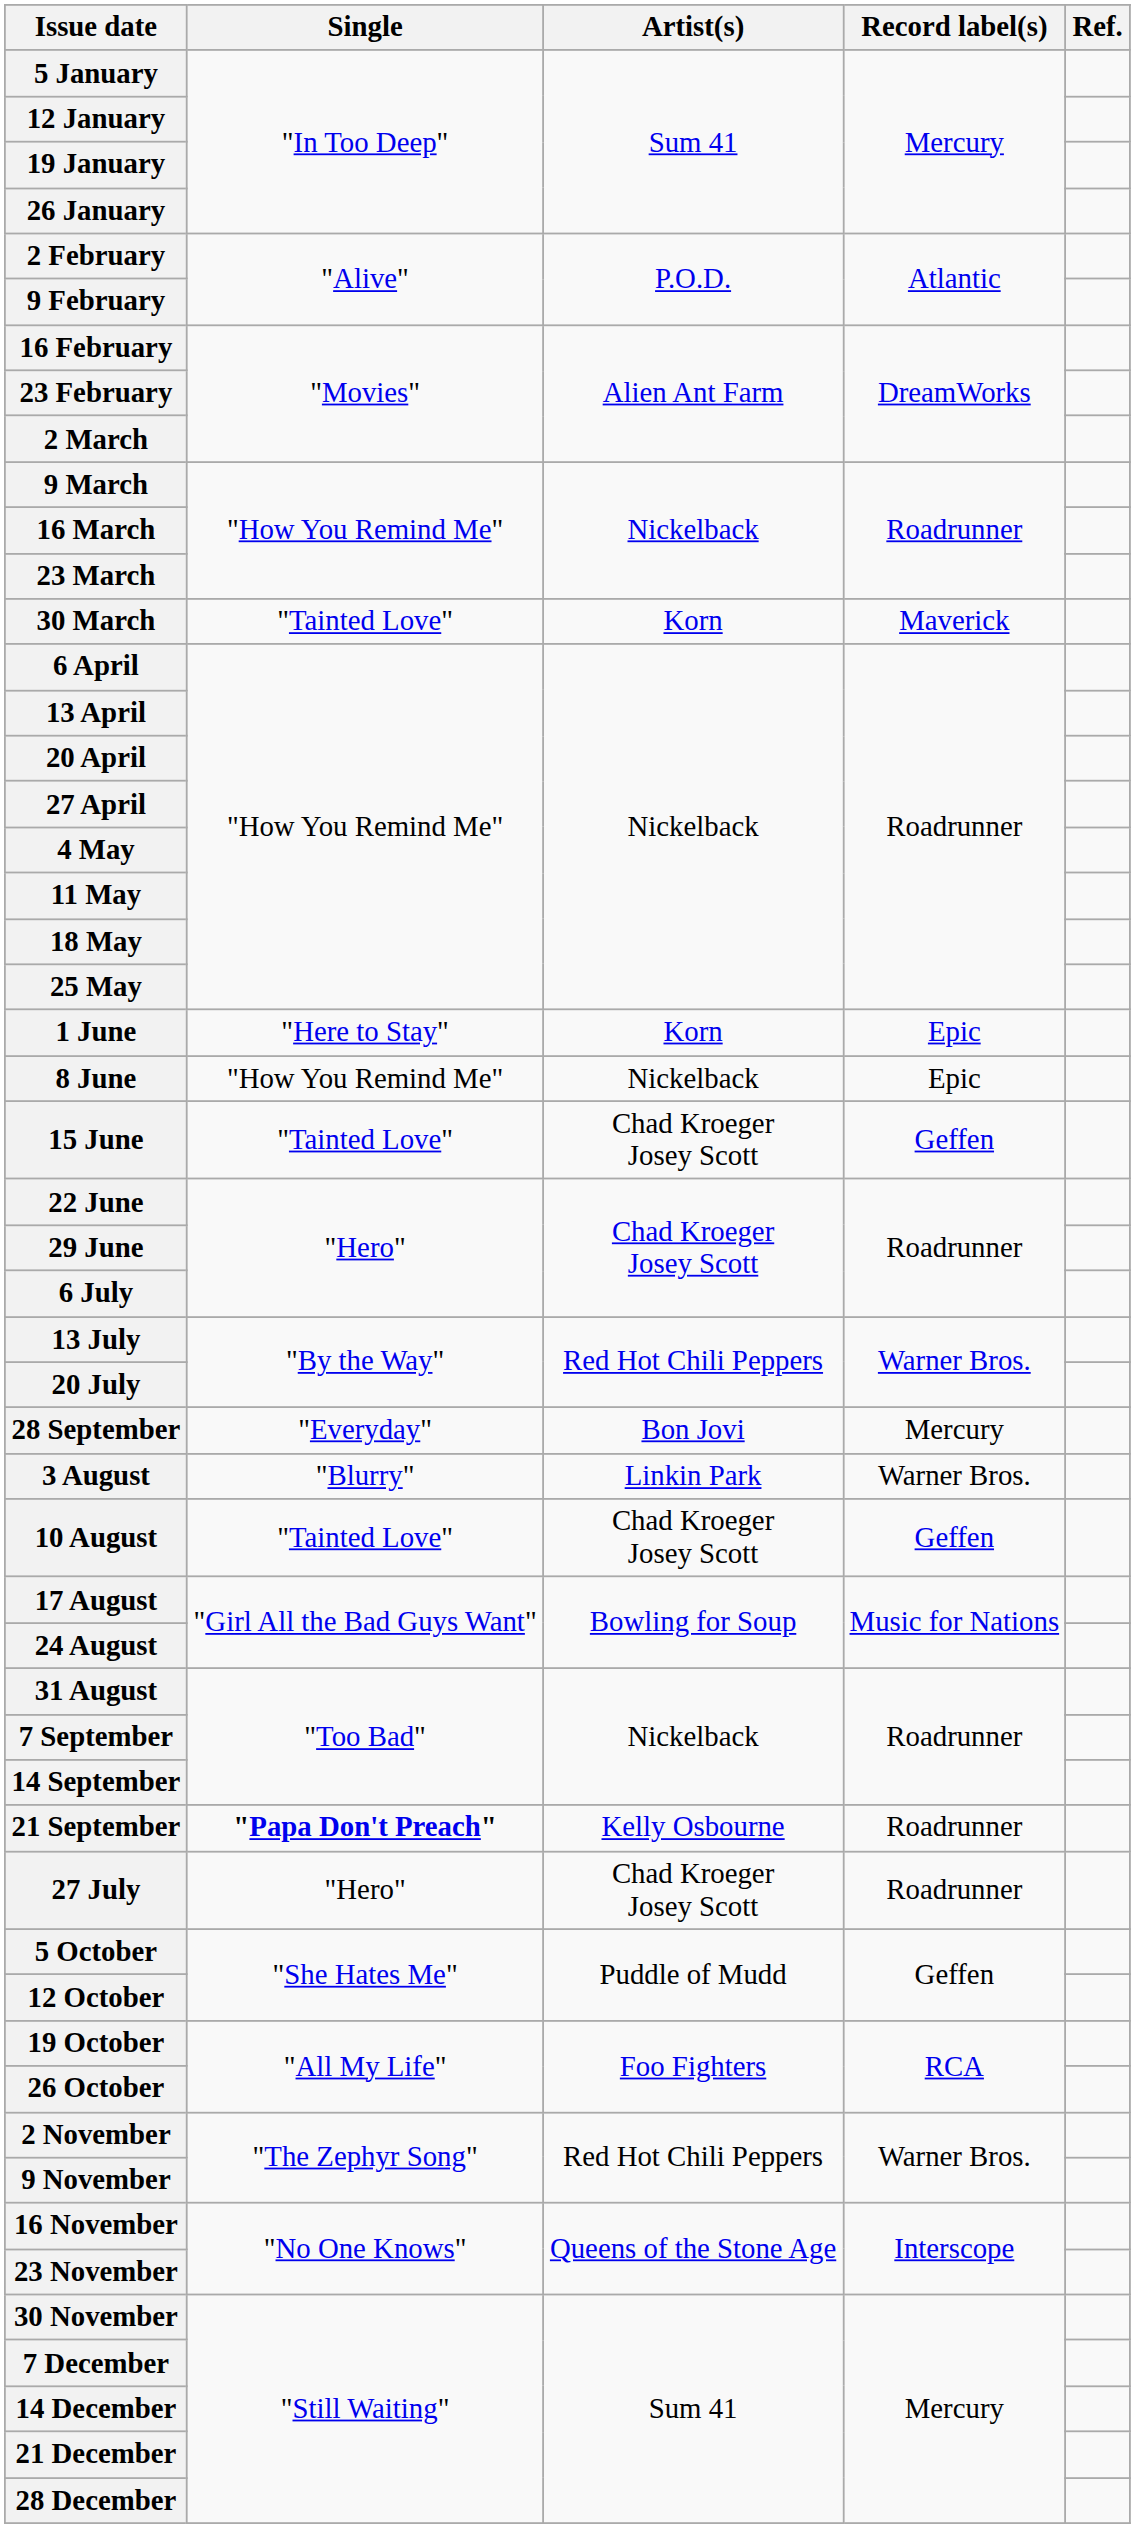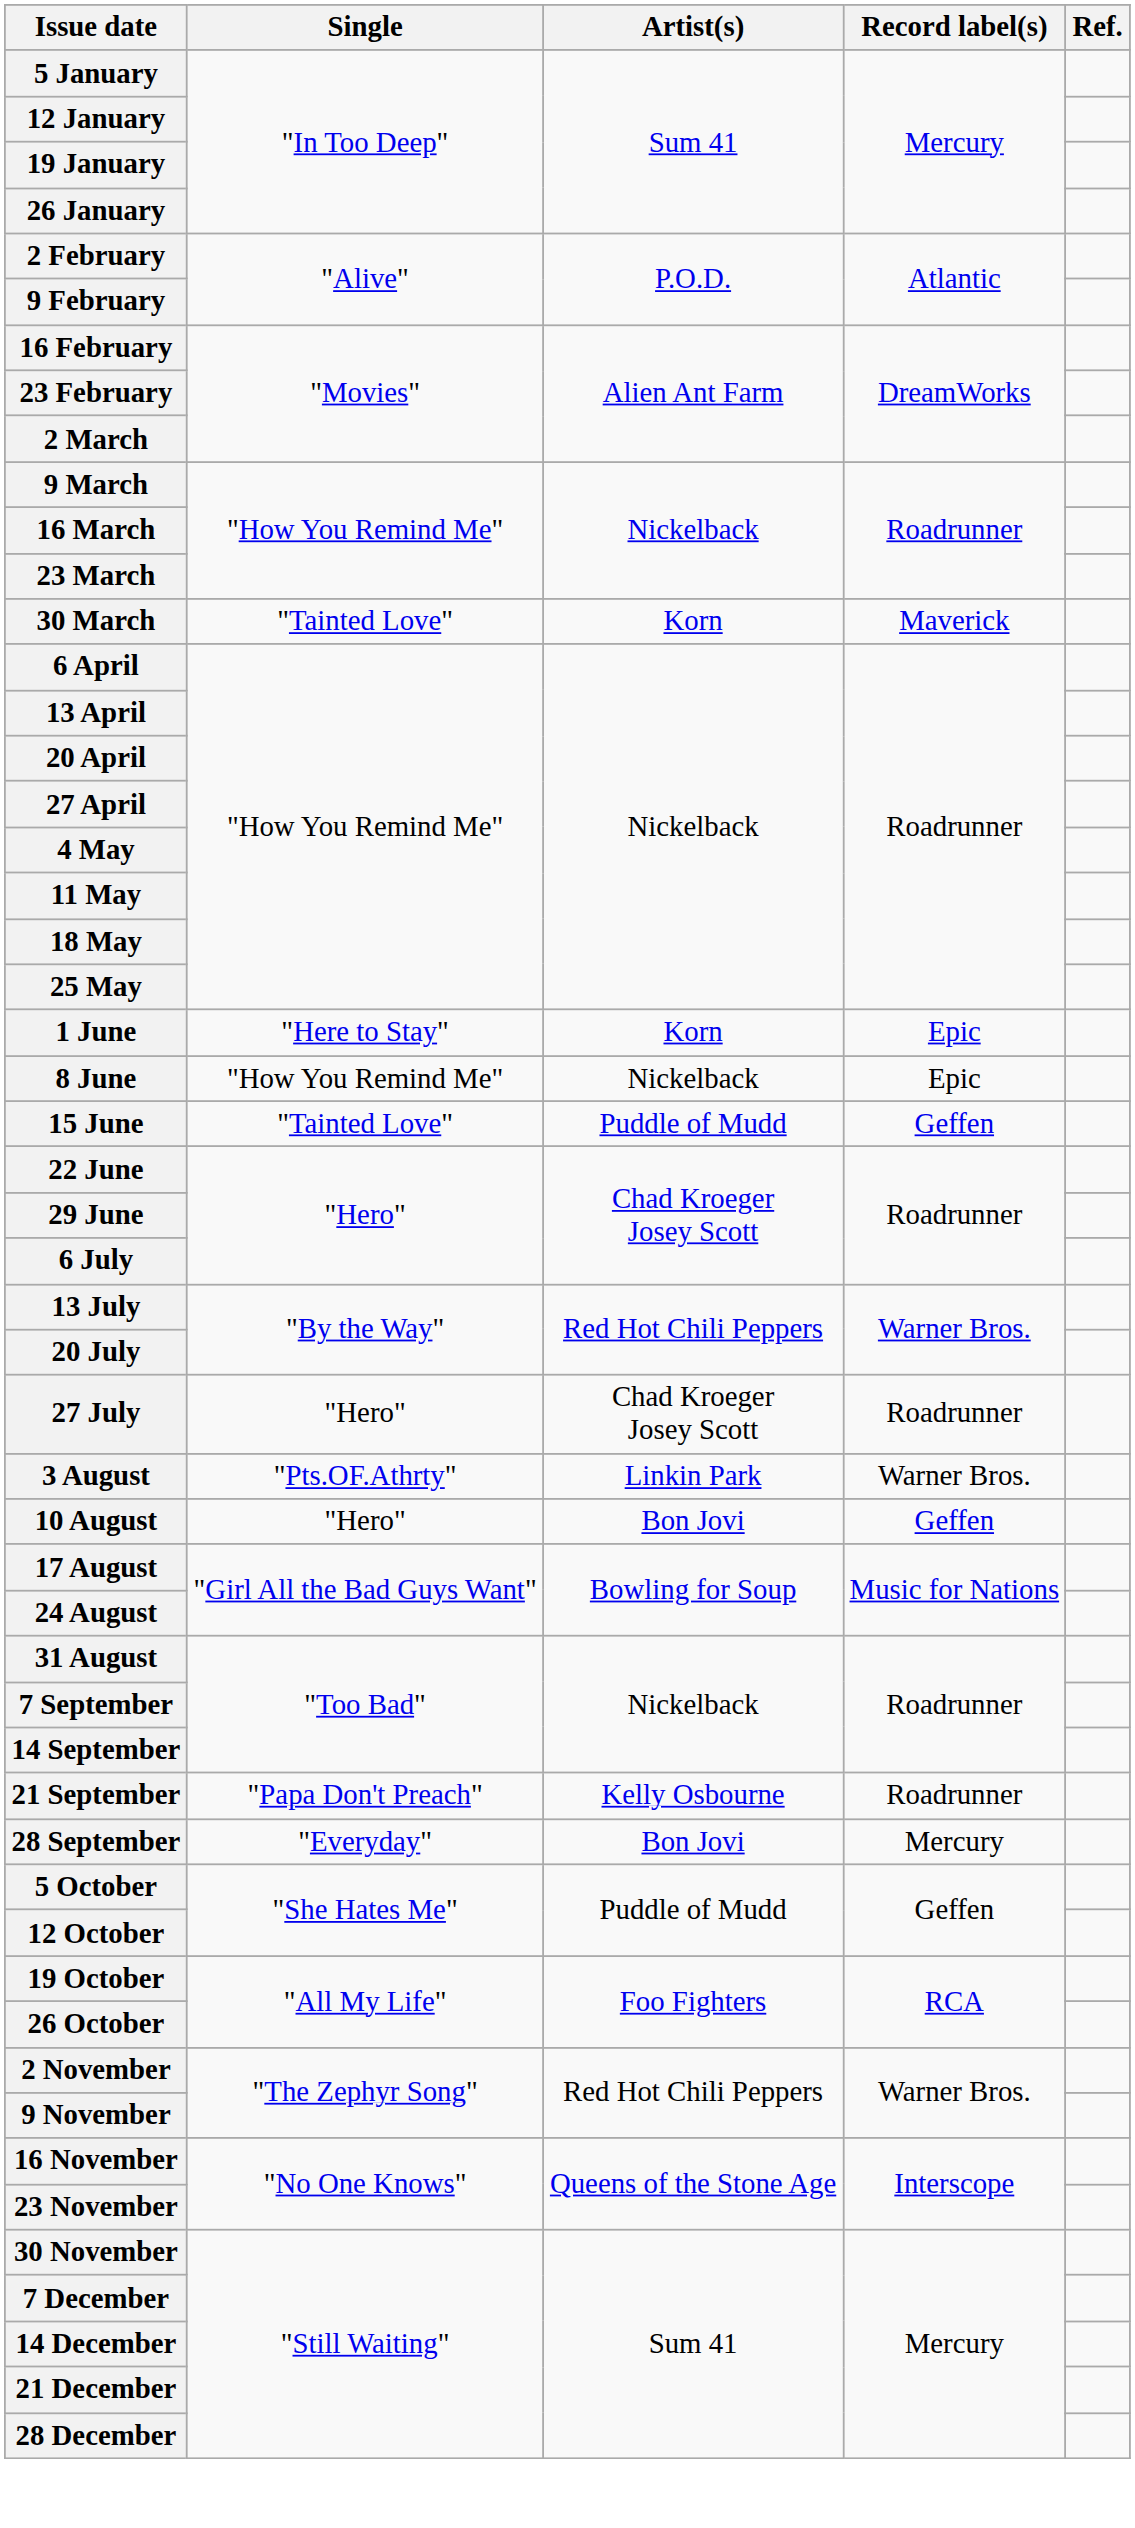 <table class="wikitable plainrowheaders" style="text-align:center">
 <tr>
 <th scope="col">Issue date</th>
 <th scope="col">Single</th>
 <th scope="col">Artist(s)</th>
 <th scope="col">Record label(s)</th>
 <th scope="col">Ref.</th>
 </tr>
 <tr>
 <th scope="row">5 January</th>
 <td rowspan="4">"<a href='#'>In Too Deep</a>"</td>
 <td rowspan="4"><a href='#'>Sum 41</a></td>
 <td rowspan="4"><a href='#'>Mercury</a></td>
 <td></td>
 </tr>
 <tr>
 <th scope="row">12 January</th>
 <td></td>
 </tr>
 <tr>
 <th scope="row">19 January</th>
 <td></td>
 </tr>
 <tr>
 <th scope="row">26 January</th>
 <td></td>
 </tr>
 <tr>
 <th scope="row">2 February</th>
 <td rowspan="2">"<a href='#'>Alive</a>"</td>
 <td rowspan="2"><a href='#'>P.O.D.</a></td>
 <td rowspan="2"><a href='#'>Atlantic</a></td>
 <td></td>
 </tr>
 <tr>
 <th scope="row">9 February</th>
 <td></td>
 </tr>
 <tr>
 <th scope="row">16 February</th>
 <td rowspan="3">"<a href='#'>Movies</a>"</td>
 <td rowspan="3"><a href='#'>Alien Ant Farm</a></td>
 <td rowspan="3"><a href='#'>DreamWorks</a></td>
 <td></td>
 </tr>
 <tr>
 <th scope="row">23 February</th>
 <td></td>
 </tr>
 <tr>
 <th scope="row">2 March</th>
 <td></td>
 </tr>
 <tr>
 <th scope="row">9 March</th>
 <td rowspan="3">"<a href='#'>How You Remind Me</a>"</td>
 <td rowspan="3"><a href='#'>Nickelback</a></td>
 <td rowspan="3"><a href='#'>Roadrunner</a></td>
 <td></td>
 </tr>
 <tr>
 <th scope="row">16 March</th>
 <td></td>
 </tr>
 <tr>
 <th scope="row">23 March</th>
 <td></td>
 </tr>
 <tr>
 <th scope="row">30 March</th>
 <td>"<a href='#'>Tainted Love</a>"</td>
 <td><a href='#'>Korn</a></td>
 <td><a href='#'>Maverick</a></td>
 <td></td>
 </tr>
 <tr>
 <th scope="row">6 April</th>
 <td rowspan="8">"How You Remind Me"</td>
 <td rowspan="8">Nickelback</td>
 <td rowspan="8">Roadrunner</td>
 <td></td>
 </tr>
 <tr>
 <th scope="row">13 April</th>
 <td></td>
 </tr>
 <tr>
 <th scope="row">20 April</th>
 <td></td>
 </tr>
 <tr>
 <th scope="row">27 April</th>
 <td></td>
 </tr>
 <tr>
 <th scope="row">4 May</th>
 <td></td>
 </tr>
 <tr>
 <th scope="row">11 May</th>
 <td></td>
 </tr>
 <tr>
 <th scope="row">18 May</th>
 <td></td>
 </tr>
 <tr>
 <th scope="row">25 May</th>
 <td></td>
 </tr>
 <tr>
 <th scope="row">1 June</th>
 <td>"<a href='#'>Here to Stay</a>"</td>
 <td><a href='#'>Korn</a></td>
 <td><a href='#'>Epic</a></td>
 <td></td>
 </tr>
 <tr>
 <th scope="row">8 June</th>
 <td>"How You Remind Me"</td>
 <td>Nickelback</td>
 <td>Epic</td>
 <td></td>
 </tr>
 <tr>
 <th scope="row">15 June</th>
 <td>"<a href='#'>Tainted Love</a>"</td>
-<td>Chad Kroeger<br>Josey Scott</td>
+<td><a href='#'>Puddle of Mudd</a></td>
 <td><a href='#'>Geffen</a></td>
 <td></td>
 </tr>
 <tr>
 <th scope="row">22 June</th>
 <td rowspan="3">"<a href='#'>Hero</a>"</td>
 <td rowspan="3"><a href='#'>Chad Kroeger</a><br><a href='#'>Josey Scott</a></td>
 <td rowspan="3">Roadrunner</td>
 <td></td>
 </tr>
 <tr>
 <th scope="row">29 June</th>
 <td></td>
 </tr>
 <tr>
 <th scope="row">6 July</th>
 <td></td>
 </tr>
 <tr>
 <th scope="row">13 July</th>
 <td rowspan="2">"<a href='#'>By the Way</a>"</td>
 <td rowspan="2"><a href='#'>Red Hot Chili Peppers</a></td>
 <td rowspan="2"><a href='#'>Warner Bros.</a></td>
 <td></td>
 </tr>
 <tr>
 <th scope="row">20 July</th>
 <td></td>
 </tr>
 <tr>
-<th scope="row">28 September</th>
-<td>"<a href='#'>Everyday</a>"</td>
-<td><a href='#'>Bon Jovi</a></td>
-<td>Mercury</td>
+<th scope="row">27 July</th>
+<td>"Hero"</td>
+<td>Chad Kroeger<br>Josey Scott</td>
+<td>Roadrunner</td>
 <td></td>
 </tr>
 <tr>
 <th scope="row">3 August</th>
-<td>"<a href='#'>Blurry</a>"</td>
+<td>"<a href='#'>Pts.OF.Athrty</a>"</td>
 <td><a href='#'>Linkin Park</a></td>
 <td>Warner Bros.</td>
 <td></td>
 </tr>
 <tr>
 <th scope="row">10 August</th>
-<td>"<a href='#'>Tainted Love</a>"</td>
-<td>Chad Kroeger<br>Josey Scott</td>
+<td>"Hero"</td>
+<td><a href='#'>Bon Jovi</a></td>
 <td><a href='#'>Geffen</a></td>
 <td></td>
 </tr>
 <tr>
 <th scope="row">17 August</th>
 <td rowspan="2">"<a href='#'>Girl All the Bad Guys Want</a>"</td>
 <td rowspan="2"><a href='#'>Bowling for Soup</a></td>
 <td rowspan="2"><a href='#'>Music for Nations</a></td>
 <td></td>
 </tr>
 <tr>
 <th scope="row">24 August</th>
 <td></td>
 </tr>
 <tr>
 <th scope="row">31 August</th>
 <td rowspan="3">"<a href='#'>Too Bad</a>"</td>
 <td rowspan="3">Nickelback</td>
 <td rowspan="3">Roadrunner</td>
 <td></td>
 </tr>
 <tr>
 <th scope="row">7 September</th>
 <td></td>
 </tr>
 <tr>
 <th scope="row">14 September</th>
 <td></td>
 </tr>
 <tr>
 <th scope="row">21 September</th>
-<td><strong>"<a href='#'>Papa Don't Preach</a>"</strong></td>
+<td>"<a href='#'>Papa Don't Preach</a>"</td>
 <td><a href='#'>Kelly Osbourne</a></td>
 <td>Roadrunner</td>
 <td></td>
 </tr>
 <tr>
-<th scope="row">27 July</th>
-<td>"Hero"</td>
-<td>Chad Kroeger<br>Josey Scott</td>
-<td>Roadrunner</td>
+<th scope="row">28 September</th>
+<td>"<a href='#'>Everyday</a>"</td>
+<td><a href='#'>Bon Jovi</a></td>
+<td>Mercury</td>
 <td></td>
 </tr>
 <tr>
 <th scope="row">5 October</th>
 <td rowspan="2">"<a href='#'>She Hates Me</a>"</td>
 <td rowspan="2">Puddle of Mudd</td>
 <td rowspan="2">Geffen</td>
 <td></td>
 </tr>
 <tr>
 <th scope="row">12 October</th>
 <td></td>
 </tr>
 <tr>
 <th scope="row">19 October</th>
 <td rowspan="2">"<a href='#'>All My Life</a>"</td>
 <td rowspan="2"><a href='#'>Foo Fighters</a></td>
 <td rowspan="2"><a href='#'>RCA</a></td>
 <td></td>
 </tr>
 <tr>
 <th scope="row">26 October</th>
 <td></td>
 </tr>
 <tr>
 <th scope="row">2 November</th>
 <td rowspan="2">"<a href='#'>The Zephyr Song</a>"</td>
 <td rowspan="2">Red Hot Chili Peppers</td>
 <td rowspan="2">Warner Bros.</td>
 <td></td>
 </tr>
 <tr>
 <th scope="row">9 November</th>
 <td></td>
 </tr>
 <tr>
 <th scope="row">16 November</th>
 <td rowspan="2">"<a href='#'>No One Knows</a>"</td>
 <td rowspan="2"><a href='#'>Queens of the Stone Age</a></td>
 <td rowspan="2"><a href='#'>Interscope</a></td>
 <td></td>
 </tr>
 <tr>
 <th scope="row">23 November</th>
 <td></td>
 </tr>
 <tr>
 <th scope="row">30 November</th>
 <td rowspan="5">"<a href='#'>Still Waiting</a>"</td>
 <td rowspan="5">Sum 41</td>
 <td rowspan="5">Mercury</td>
 <td></td>
 </tr>
 <tr>
 <th scope="row">7 December</th>
 <td></td>
 </tr>
 <tr>
 <th scope="row">14 December</th>
 <td></td>
 </tr>
 <tr>
 <th scope="row">21 December</th>
 <td></td>
 </tr>
 <tr>
 <th scope="row">28 December</th>
 <td></td>
 </tr>
 </table>
